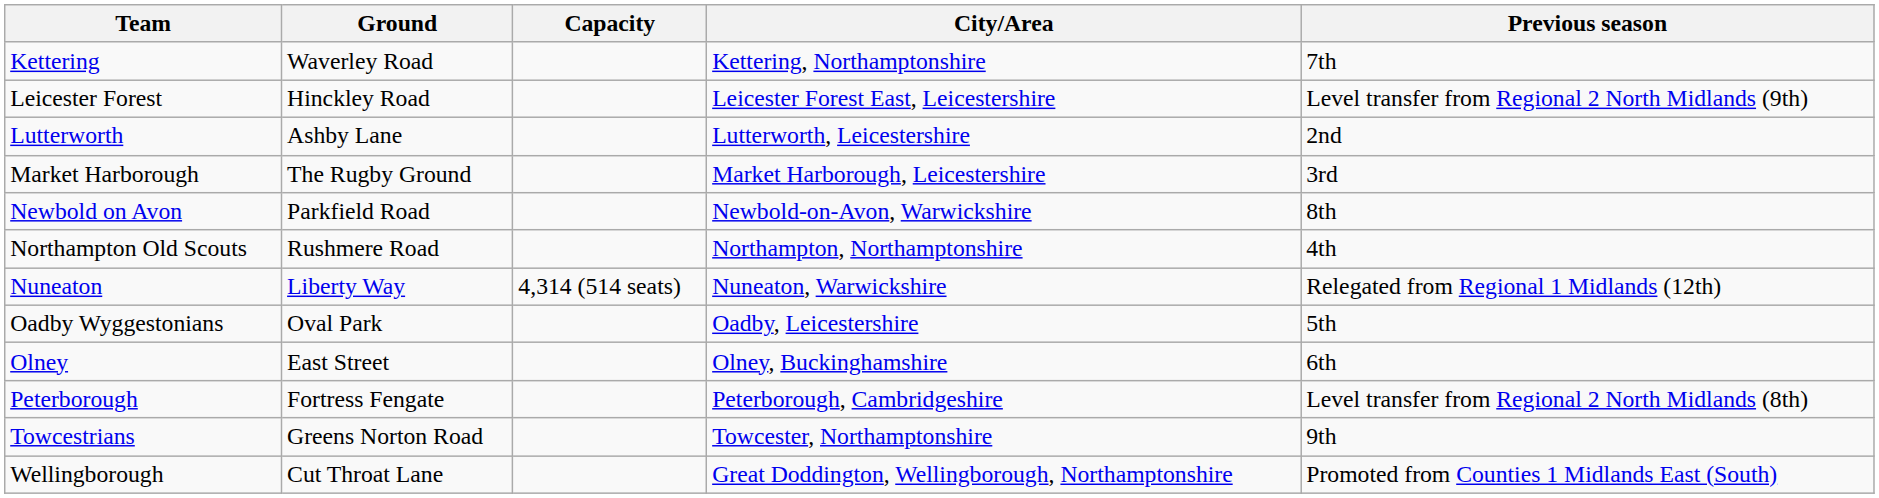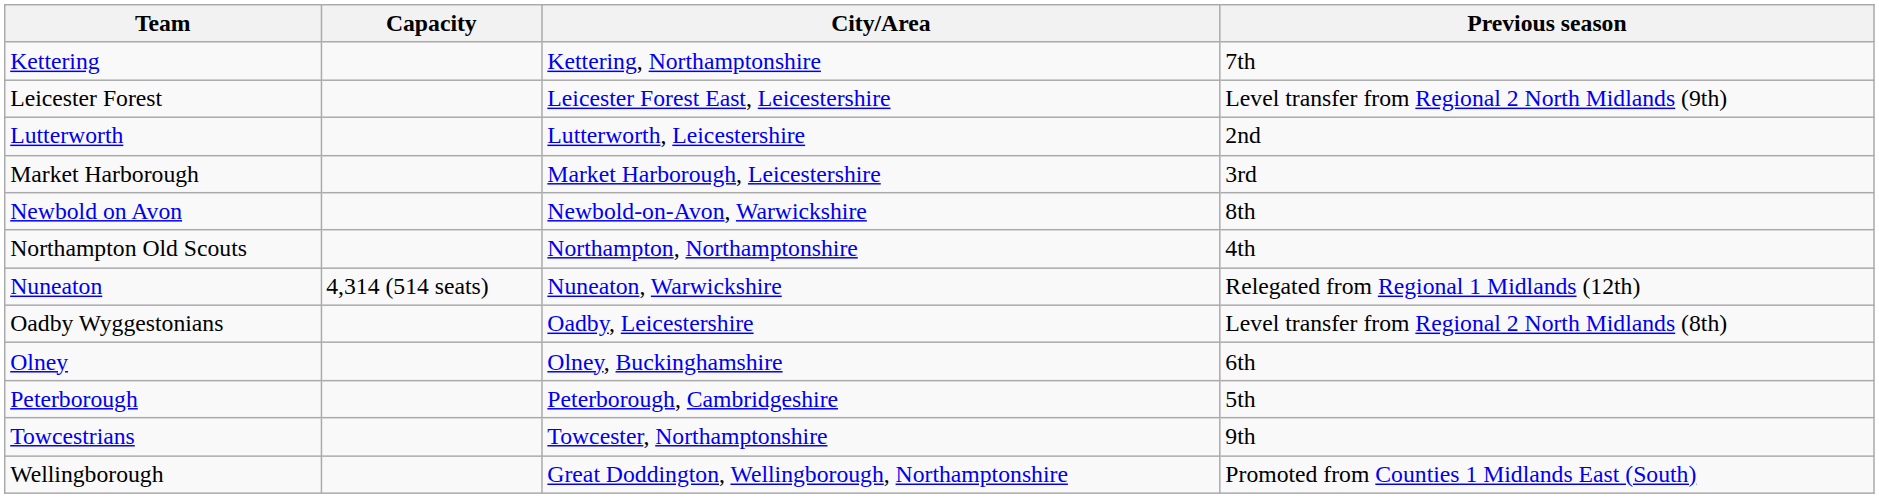 <table class="wikitable sortable" width=100%>
 <tr>
 <th>Team</th>
-<th>Ground</th>
 <th>Capacity</th>
 <th>City/Area</th>
 <th>Previous season</th>
 </tr>
 <tr>
 <td><a href='#'>Kettering</a></td>
-<td>Waverley Road</td>
 <td></td>
 <td><a href='#'>Kettering</a>, <a href='#'>Northamptonshire</a></td>
 <td>7th</td>
 </tr>
 <tr>
 <td>Leicester Forest</td>
-<td>Hinckley Road</td>
 <td></td>
 <td><a href='#'>Leicester Forest East</a>, <a href='#'>Leicestershire</a></td>
 <td>Level transfer from <a href='#'>Regional 2 North Midlands</a> (9th)</td>
 </tr>
 <tr>
 <td><a href='#'>Lutterworth</a></td>
-<td>Ashby Lane</td>
 <td></td>
 <td><a href='#'>Lutterworth</a>, <a href='#'>Leicestershire</a></td>
 <td>2nd</td>
 </tr>
 <tr>
 <td>Market Harborough</td>
-<td>The Rugby Ground</td>
 <td></td>
 <td><a href='#'>Market Harborough</a>, <a href='#'>Leicestershire</a></td>
 <td>3rd</td>
 </tr>
 <tr>
 <td><a href='#'>Newbold on Avon</a></td>
-<td>Parkfield Road</td>
 <td></td>
 <td><a href='#'>Newbold-on-Avon</a>, <a href='#'>Warwickshire</a></td>
 <td>8th</td>
 </tr>
 <tr>
 <td>Northampton Old Scouts</td>
-<td>Rushmere Road</td>
 <td></td>
 <td><a href='#'>Northampton</a>, <a href='#'>Northamptonshire</a></td>
 <td>4th</td>
 </tr>
 <tr>
 <td><a href='#'>Nuneaton</a></td>
-<td><a href='#'>Liberty Way</a></td>
 <td>4,314 (514 seats)</td>
 <td><a href='#'>Nuneaton</a>, <a href='#'>Warwickshire</a></td>
 <td>Relegated from <a href='#'>Regional 1 Midlands</a> (12th)</td>
 </tr>
 <tr>
 <td>Oadby Wyggestonians</td>
-<td>Oval Park</td>
 <td></td>
 <td><a href='#'>Oadby</a>, <a href='#'>Leicestershire</a></td>
-<td>5th</td>
+<td>Level transfer from <a href='#'>Regional 2 North Midlands</a> (8th)</td>
 </tr>
 <tr>
 <td><a href='#'>Olney</a></td>
-<td>East Street</td>
 <td></td>
 <td><a href='#'>Olney</a>, <a href='#'>Buckinghamshire</a></td>
 <td>6th</td>
 </tr>
 <tr>
 <td><a href='#'>Peterborough</a></td>
-<td>Fortress Fengate</td>
 <td></td>
 <td><a href='#'>Peterborough</a>, <a href='#'>Cambridgeshire</a></td>
-<td>Level transfer from <a href='#'>Regional 2 North Midlands</a> (8th)</td>
+<td>5th</td>
 </tr>
 <tr>
 <td><a href='#'>Towcestrians</a></td>
-<td>Greens Norton Road</td>
 <td></td>
 <td><a href='#'>Towcester</a>, <a href='#'>Northamptonshire</a></td>
 <td>9th</td>
 </tr>
 <tr>
 <td>Wellingborough</td>
-<td>Cut Throat Lane</td>
 <td></td>
 <td><a href='#'>Great Doddington</a>, <a href='#'>Wellingborough</a>, <a href='#'>Northamptonshire</a></td>
 <td>Promoted from <a href='#'>Counties 1 Midlands East (South)</a></td>
 </tr>
 </table>
